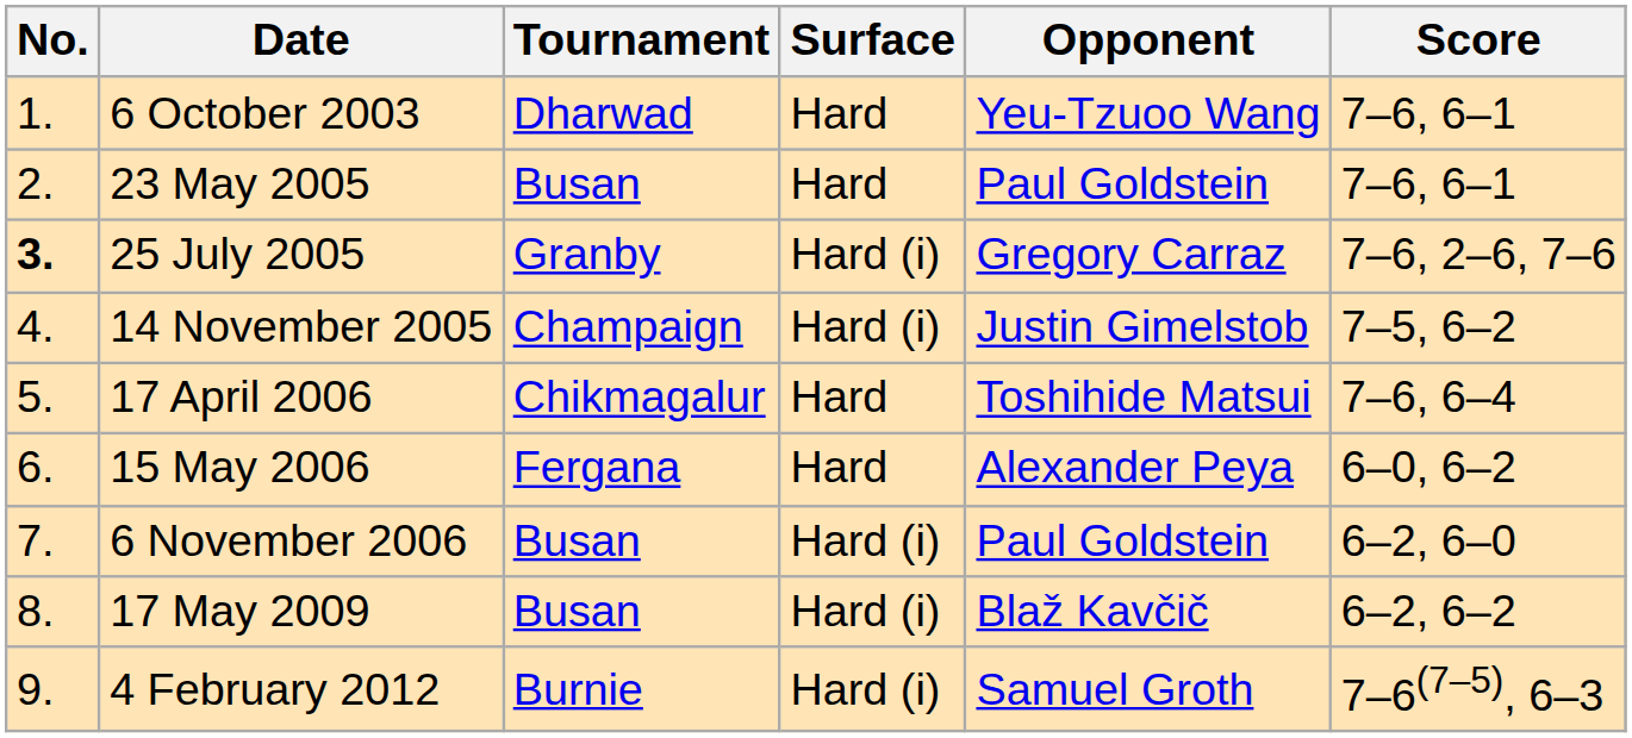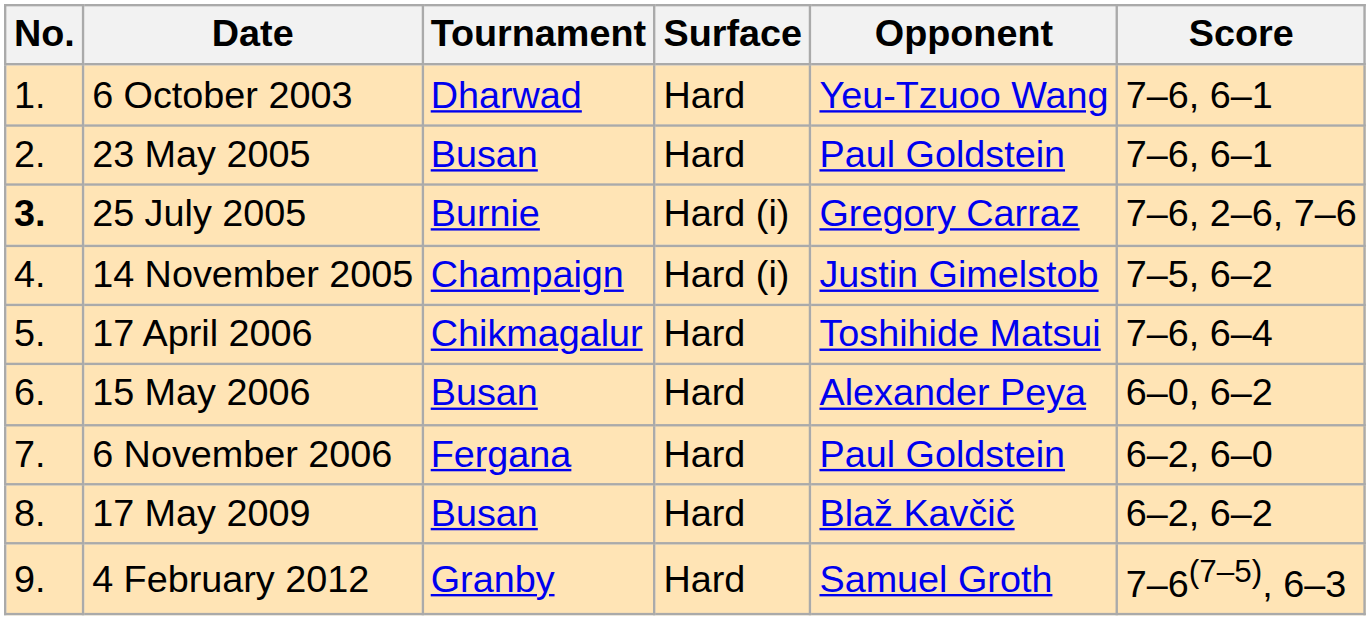 <table class=wikitable>
 <tr>
 <th>No.</th>
 <th>Date</th>
 <th>Tournament</th>
 <th>Surface</th>
 <th>Opponent</th>
 <th>Score</th>
 </tr>
 <tr bgcolor=moccasin>
 <td>1.</td>
 <td>6 October 2003</td>
 <td><a href='#'>Dharwad</a></td>
 <td>Hard</td>
 <td> <a href='#'>Yeu-Tzuoo Wang</a></td>
 <td>7–6, 6–1</td>
 </tr>
 <tr bgcolor=moccasin>
 <td>2.</td>
 <td>23 May 2005</td>
 <td><a href='#'>Busan</a></td>
 <td>Hard</td>
 <td> <a href='#'>Paul Goldstein</a></td>
 <td>7–6, 6–1</td>
 </tr>
 <tr bgcolor=moccasin>
 <td><strong>3.</strong></td>
 <td>25 July 2005</td>
-<td><a href='#'>Granby</a></td>
+<td><a href='#'>Burnie</a></td>
 <td>Hard (i)</td>
 <td> <a href='#'>Gregory Carraz</a></td>
 <td>7–6, 2–6, 7–6</td>
 </tr>
 <tr bgcolor=moccasin>
 <td>4.</td>
 <td>14 November 2005</td>
 <td><a href='#'>Champaign</a></td>
 <td>Hard (i)</td>
 <td> <a href='#'>Justin Gimelstob</a></td>
 <td>7–5, 6–2</td>
 </tr>
 <tr bgcolor=moccasin>
 <td>5.</td>
 <td>17 April 2006</td>
 <td><a href='#'>Chikmagalur</a></td>
 <td>Hard</td>
 <td> <a href='#'>Toshihide Matsui</a></td>
 <td>7–6, 6–4</td>
 </tr>
 <tr bgcolor=moccasin>
 <td>6.</td>
 <td>15 May 2006</td>
-<td><a href='#'>Fergana</a></td>
+<td><a href='#'>Busan</a></td>
 <td>Hard</td>
 <td> <a href='#'>Alexander Peya</a></td>
 <td>6–0, 6–2</td>
 </tr>
 <tr bgcolor=moccasin>
 <td>7.</td>
 <td>6 November 2006</td>
-<td><a href='#'>Busan</a></td>
-<td>Hard (i)</td>
+<td><a href='#'>Fergana</a></td>
+<td>Hard</td>
 <td> <a href='#'>Paul Goldstein</a></td>
 <td>6–2, 6–0</td>
 </tr>
 <tr bgcolor=moccasin>
 <td>8.</td>
 <td>17 May 2009</td>
 <td><a href='#'>Busan</a></td>
-<td>Hard (i)</td>
+<td>Hard</td>
 <td> <a href='#'>Blaž Kavčič</a></td>
 <td>6–2, 6–2</td>
 </tr>
 <tr bgcolor=moccasin>
 <td>9.</td>
 <td>4 February 2012</td>
-<td><a href='#'>Burnie</a></td>
-<td>Hard (i)</td>
+<td><a href='#'>Granby</a></td>
+<td>Hard</td>
 <td> <a href='#'>Samuel Groth</a></td>
 <td>7–6<sup>(7–5)</sup>, 6–3</td>
 </tr>
 </table>
